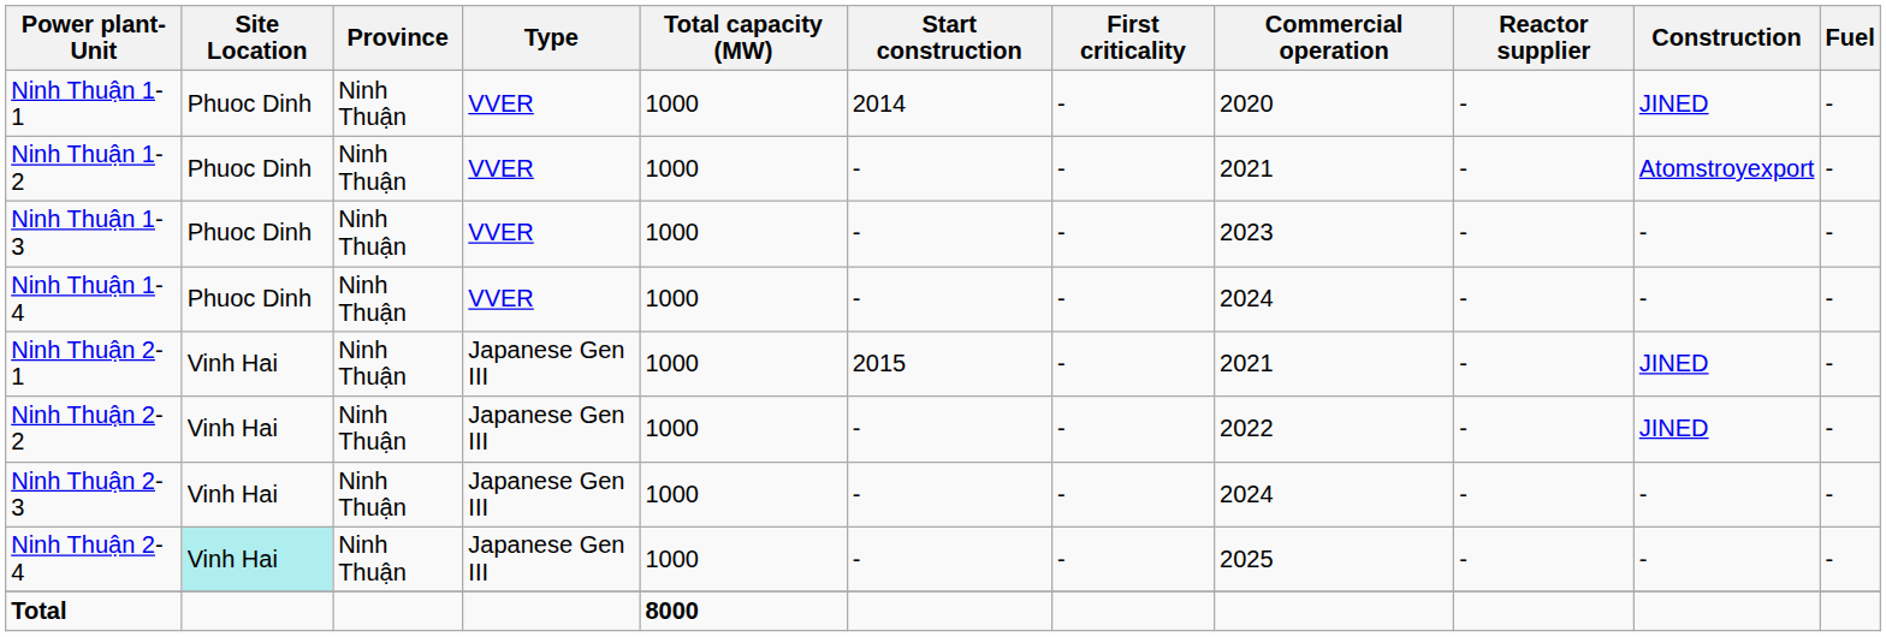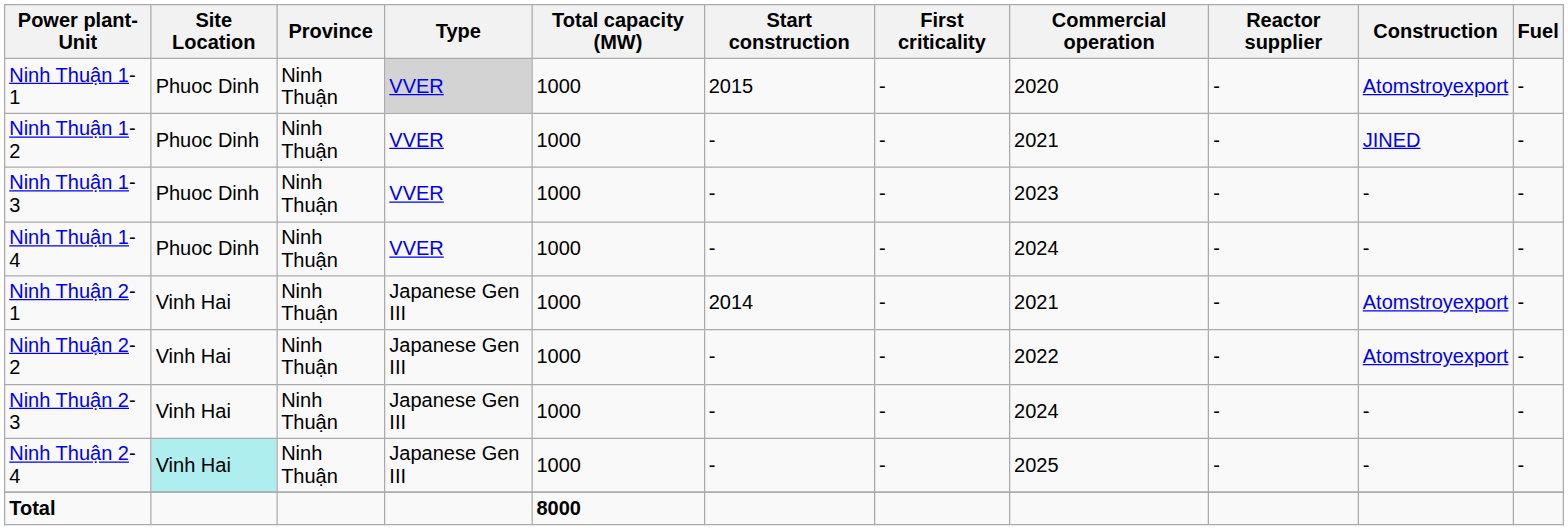 <table class="wikitable">
 <tr>
 <th>Power plant-Unit</th>
 <th>Site Location</th>
 <th>Province</th>
 <th>Type</th>
 <th>Total capacity (MW)</th>
 <th>Start construction</th>
 <th>First criticality</th>
 <th>Commercial operation</th>
 <th>Reactor supplier</th>
 <th>Construction</th>
 <th>Fuel</th>
 </tr>
 <tr>
 <td><a href='#'>Ninh Thuận 1</a>-1</td>
 <td>Phuoc Dinh</td>
 <td>Ninh Thuận</td>
-<td><a href='#'>VVER</a></td>
+<td style="background: lightgrey;"><a href='#'>VVER</a></td>
 <td>1000</td>
-<td>2014</td>
+<td>2015</td>
 <td>-</td>
 <td>2020</td>
 <td>-</td>
-<td><a href='#'>JINED</a></td>
+<td><a href='#'>Atomstroyexport</a></td>
 <td>-</td>
 </tr>
 <tr>
 <td><a href='#'>Ninh Thuận 1</a>-2</td>
 <td>Phuoc Dinh</td>
 <td>Ninh Thuận</td>
 <td><a href='#'>VVER</a></td>
 <td>1000</td>
 <td>-</td>
 <td>-</td>
 <td>2021</td>
 <td>-</td>
-<td><a href='#'>Atomstroyexport</a></td>
+<td><a href='#'>JINED</a></td>
 <td>-</td>
 </tr>
 <tr>
 <td><a href='#'>Ninh Thuận 1</a>-3</td>
 <td>Phuoc Dinh</td>
 <td>Ninh Thuận</td>
 <td><a href='#'>VVER</a></td>
 <td>1000</td>
 <td>-</td>
 <td>-</td>
 <td>2023</td>
 <td>-</td>
 <td>-</td>
 <td>-</td>
 </tr>
 <tr>
 <td><a href='#'>Ninh Thuận 1</a>-4</td>
 <td>Phuoc Dinh</td>
 <td>Ninh Thuận</td>
 <td><a href='#'>VVER</a></td>
 <td>1000</td>
 <td>-</td>
 <td>-</td>
 <td>2024</td>
 <td>-</td>
 <td>-</td>
 <td>-</td>
 </tr>
 <tr>
 <td><a href='#'>Ninh Thuận 2</a>-1</td>
 <td>Vinh Hai</td>
 <td>Ninh Thuận</td>
 <td>Japanese Gen III</td>
 <td>1000</td>
-<td>2015</td>
+<td>2014</td>
 <td>-</td>
 <td>2021</td>
 <td>-</td>
-<td><a href='#'>JINED</a></td>
+<td><a href='#'>Atomstroyexport</a></td>
 <td>-</td>
 </tr>
 <tr>
 <td><a href='#'>Ninh Thuận 2</a>-2</td>
 <td>Vinh Hai</td>
 <td>Ninh Thuận</td>
 <td>Japanese Gen III</td>
 <td>1000</td>
 <td>-</td>
 <td>-</td>
 <td>2022</td>
 <td>-</td>
-<td><a href='#'>JINED</a></td>
+<td><a href='#'>Atomstroyexport</a></td>
 <td>-</td>
 </tr>
 <tr>
 <td><a href='#'>Ninh Thuận 2</a>-3</td>
 <td>Vinh Hai</td>
 <td>Ninh Thuận</td>
 <td>Japanese Gen III</td>
 <td>1000</td>
 <td>-</td>
 <td>-</td>
 <td>2024</td>
 <td>-</td>
 <td>-</td>
 <td>-</td>
 </tr>
 <tr>
 <td><a href='#'>Ninh Thuận 2</a>-4</td>
 <td style="background: paleturquoise;">Vinh Hai</td>
 <td>Ninh Thuận</td>
 <td>Japanese Gen III</td>
 <td>1000</td>
 <td>-</td>
 <td>-</td>
 <td>2025</td>
 <td>-</td>
 <td>-</td>
 <td>-</td>
 </tr>
 <tr>
 </tr>
 <tr>
 <td><strong>Total</strong></td>
 <td></td>
 <td></td>
 <td></td>
 <td><strong>8000</strong></td>
 <td></td>
 <td></td>
 <td></td>
 <td></td>
 <td></td>
 <td></td>
 </tr>
 </table>
